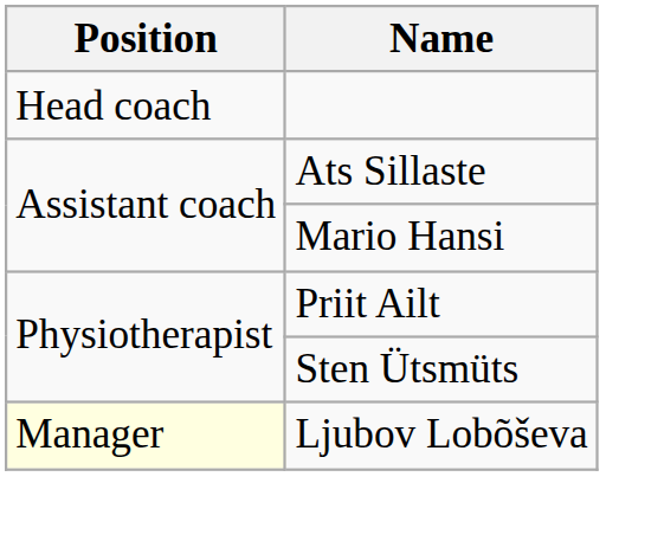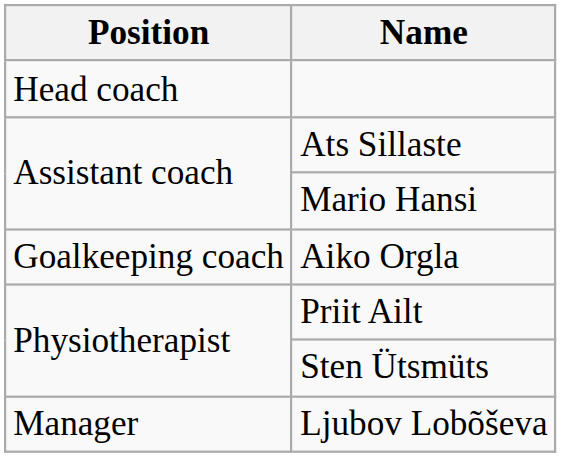 <table class="wikitable" style="text-align:left;">
 <tr>
 <th>Position</th>
 <th>Name</th>
 </tr>
 <tr>
 <td>Head coach</td>
 <td></td>
 </tr>
 <tr>
 <td rowspan=2>Assistant coach</td>
 <td> Ats Sillaste</td>
 </tr>
 <tr>
 <td> Mario Hansi</td>
 </tr>
 <tr>
+<td>Goalkeeping coach</td>
+<td> Aiko Orgla</td>
+</tr>
+<tr>
 <td rowspan=2>Physiotherapist</td>
 <td> Priit Ailt</td>
 </tr>
 <tr>
 <td> Sten Ütsmüts</td>
 </tr>
 <tr>
-<td style="background: lightyellow;">Manager</td>
+<td>Manager</td>
 <td> Ljubov Lobõševa</td>
 </tr>
 </table>
